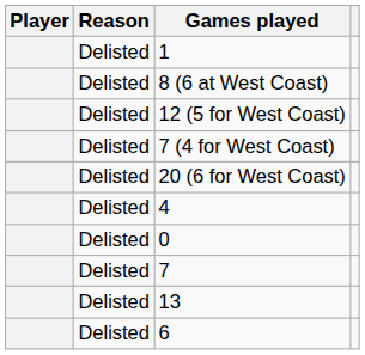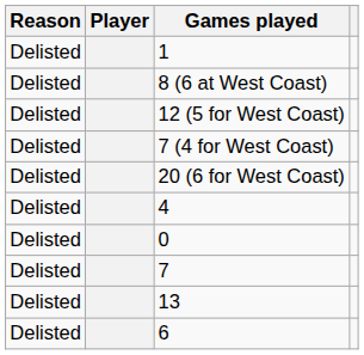 <table class="wikitable plainrowheaders">
 <tr>
+<th scope="col">Reason</th>
 <th scope="col">Player</th>
-<th scope="col">Reason</th>
 <th scope="col">Games played</th>
 <th scope="col"></th>
 </tr>
 <tr>
+<td>Delisted</td>
 <th scope="row"></th>
-<td>Delisted</td>
 <td>1</td>
 <td></td>
 </tr>
 <tr>
+<td>Delisted</td>
 <th scope="row"></th>
-<td>Delisted</td>
 <td>8 (6 at West Coast)</td>
 <td></td>
 </tr>
 <tr>
+<td>Delisted</td>
 <th scope="row"></th>
-<td>Delisted</td>
 <td>12 (5 for West Coast)</td>
 <td></td>
 </tr>
 <tr>
+<td>Delisted</td>
 <th scope="row"></th>
-<td>Delisted</td>
 <td>7 (4 for West Coast)</td>
 <td></td>
 </tr>
 <tr>
+<td>Delisted</td>
 <th scope="row"></th>
-<td>Delisted</td>
 <td>20 (6 for West Coast)</td>
 <td></td>
 </tr>
 <tr>
+<td>Delisted</td>
 <th scope="row"></th>
-<td>Delisted</td>
 <td>4</td>
 <td></td>
 </tr>
 <tr>
+<td>Delisted</td>
 <th scope="row"></th>
-<td>Delisted</td>
 <td>0</td>
 <td></td>
 </tr>
 <tr>
+<td>Delisted</td>
 <th scope="row"></th>
-<td>Delisted</td>
 <td>7</td>
 <td></td>
 </tr>
 <tr>
+<td>Delisted</td>
 <th scope="row"></th>
-<td>Delisted</td>
 <td>13</td>
 <td></td>
 </tr>
 <tr>
+<td>Delisted</td>
 <th scope="row"></th>
-<td>Delisted</td>
 <td>6</td>
 <td></td>
 </tr>
 </table>
